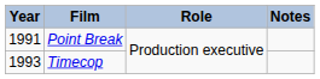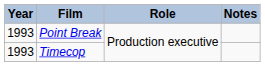 <table class="wikitable" background: #f9f9f9;>
 <tr align="center">
 <th style="background:#B0C4DE;">Year</th>
 <th style="background:#B0C4DE;">Film</th>
 <th style="background:#B0C4DE;">Role</th>
 <th style="background:#B0C4DE;">Notes</th>
 </tr>
 <tr>
-<td>1991</td>
+<td>1993</td>
 <td><em><a href='#'>Point Break</a></em></td>
 <td rowspan=2>Production executive</td>
 <td></td>
 </tr>
 <tr>
 <td>1993</td>
 <td><em><a href='#'>Timecop</a></em></td>
 <td></td>
 </tr>
 </table>
